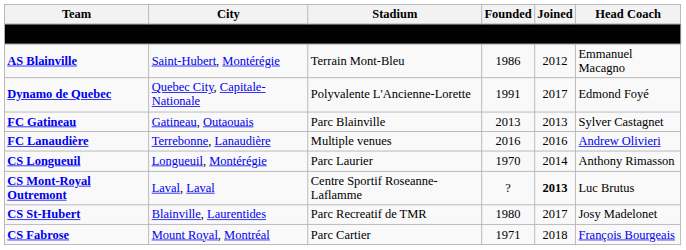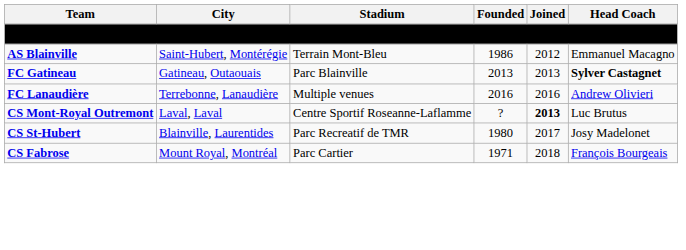 <table class="wikitable" style="text-align:left">
 <tr>
 <th style="background:">Team</th>
 <th style="background:">City</th>
 <th style="background:">Stadium</th>
 <th style="background:">Founded</th>
 <th style="background:">Joined</th>
 <th style="background:">Head Coach</th>
 </tr>
 <tr>
 <th style="background:black" colspan="6"><span><strong>Current teams</strong></span></th>
 </tr>
 <tr>
 <td><strong><a href='#'>AS Blainville</a></strong></td>
 <td><a href='#'>Saint-Hubert</a>,  <a href='#'>Montérégie</a></td>
 <td>Terrain Mont-Bleu</td>
 <td align="center">1986</td>
 <td align="center">2012</td>
 <td> Emmanuel Macagno</td>
 </tr>
 <tr>
-<td><strong><a href='#'>Dynamo de Quebec</a></strong></td>
-<td><a href='#'>Quebec City</a>, <a href='#'>Capitale-Nationale</a></td>
-<td>Polyvalente L'Ancienne-Lorette</td>
-<td align="center">1991</td>
-<td align="center">2017</td>
-<td> Edmond Foyé</td>
-</tr>
-<tr>
 <td><strong><a href='#'>FC Gatineau</a></strong></td>
 <td><a href='#'>Gatineau</a>, <a href='#'>Outaouais</a></td>
 <td>Parc Blainville</td>
 <td align="center">2013</td>
 <td align="center">2013</td>
-<td> Sylver Castagnet</td>
+<td><strong> Sylver Castagnet</strong></td>
 </tr>
 <tr>
 <td><strong><a href='#'>FC Lanaudière</a></strong></td>
 <td><a href='#'>Terrebonne</a>, <a href='#'>Lanaudière</a></td>
 <td>Multiple venues</td>
 <td align="center">2016</td>
 <td align="center">2016</td>
 <td> <a href='#'>Andrew Olivieri</a></td>
-</tr>
-<tr>
-<td><strong><a href='#'>CS Longueuil</a></strong></td>
-<td><a href='#'>Longueuil</a>, <a href='#'>Montérégie</a></td>
-<td>Parc Laurier</td>
-<td align="center">1970</td>
-<td align="center">2014</td>
-<td> Anthony Rimasson</td>
 </tr>
 <tr>
 <td><strong><a href='#'>CS Mont-Royal Outremont</a></strong></td>
 <td><a href='#'>Laval</a>, <a href='#'>Laval</a></td>
 <td>Centre Sportif Roseanne-Laflamme</td>
 <td align="center">?</td>
 <td align="center"><strong>2013</strong></td>
 <td> Luc Brutus</td>
 </tr>
 <tr>
 <td><strong><a href='#'>CS St-Hubert</a></strong></td>
 <td><a href='#'>Blainville</a>, <a href='#'>Laurentides</a></td>
 <td>Parc Recreatif de TMR</td>
 <td align="center">1980</td>
 <td align="center">2017</td>
 <td> Josy Madelonet</td>
 </tr>
 <tr>
 <td><strong><a href='#'>CS Fabrose</a></strong></td>
 <td><a href='#'>Mount Royal</a>, <a href='#'>Montréal</a></td>
 <td>Parc Cartier</td>
 <td align="center">1971</td>
 <td align="center">2018</td>
 <td> <a href='#'>François Bourgeais</a></td>
 </tr>
 </table>
